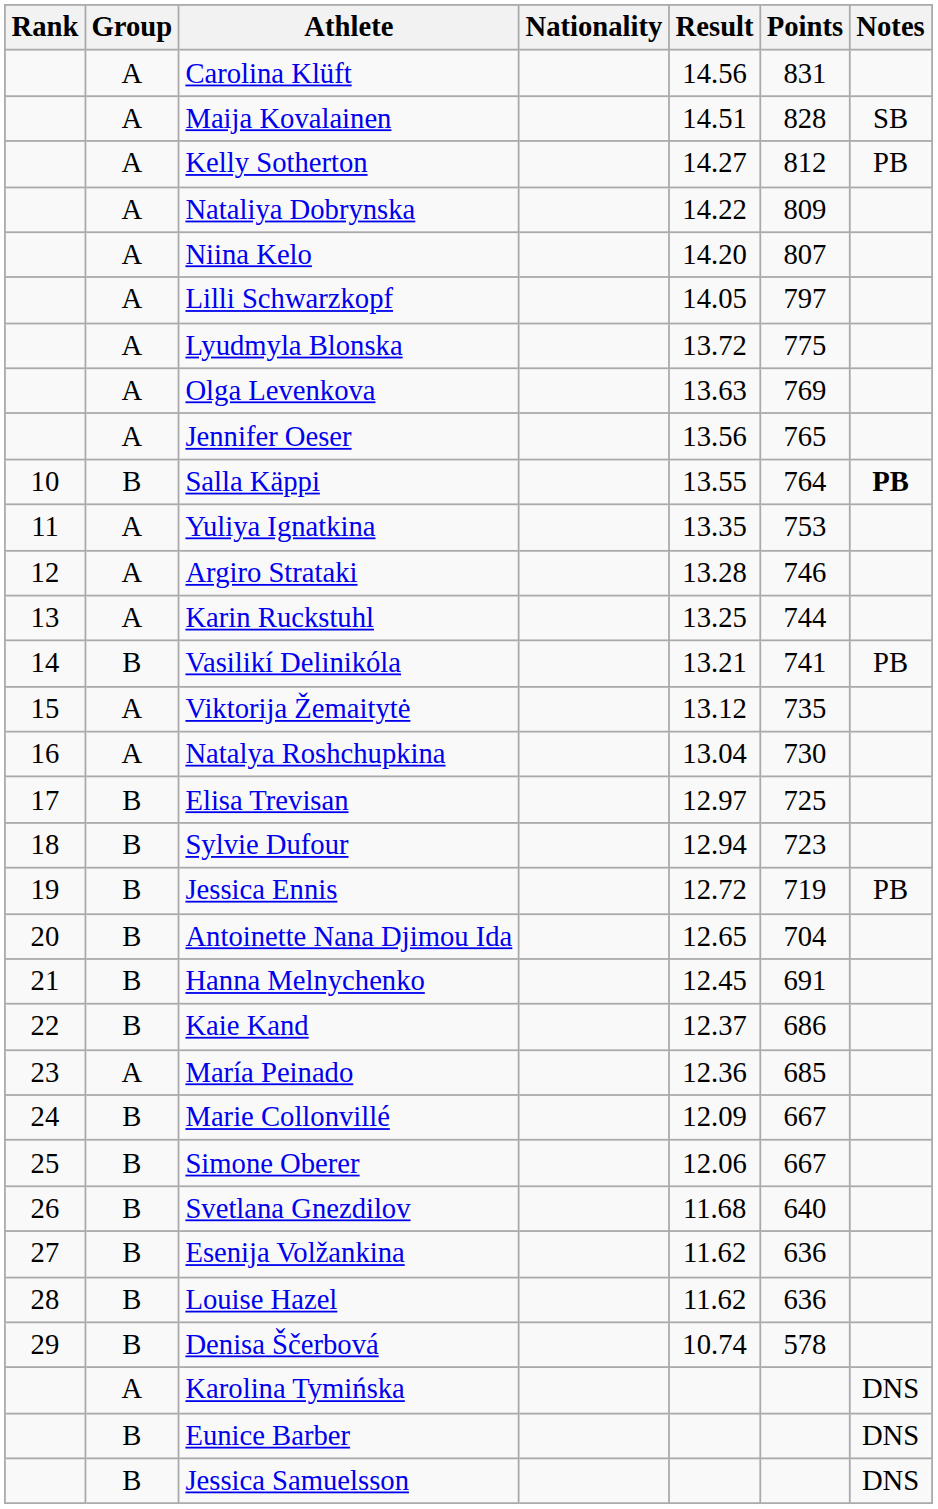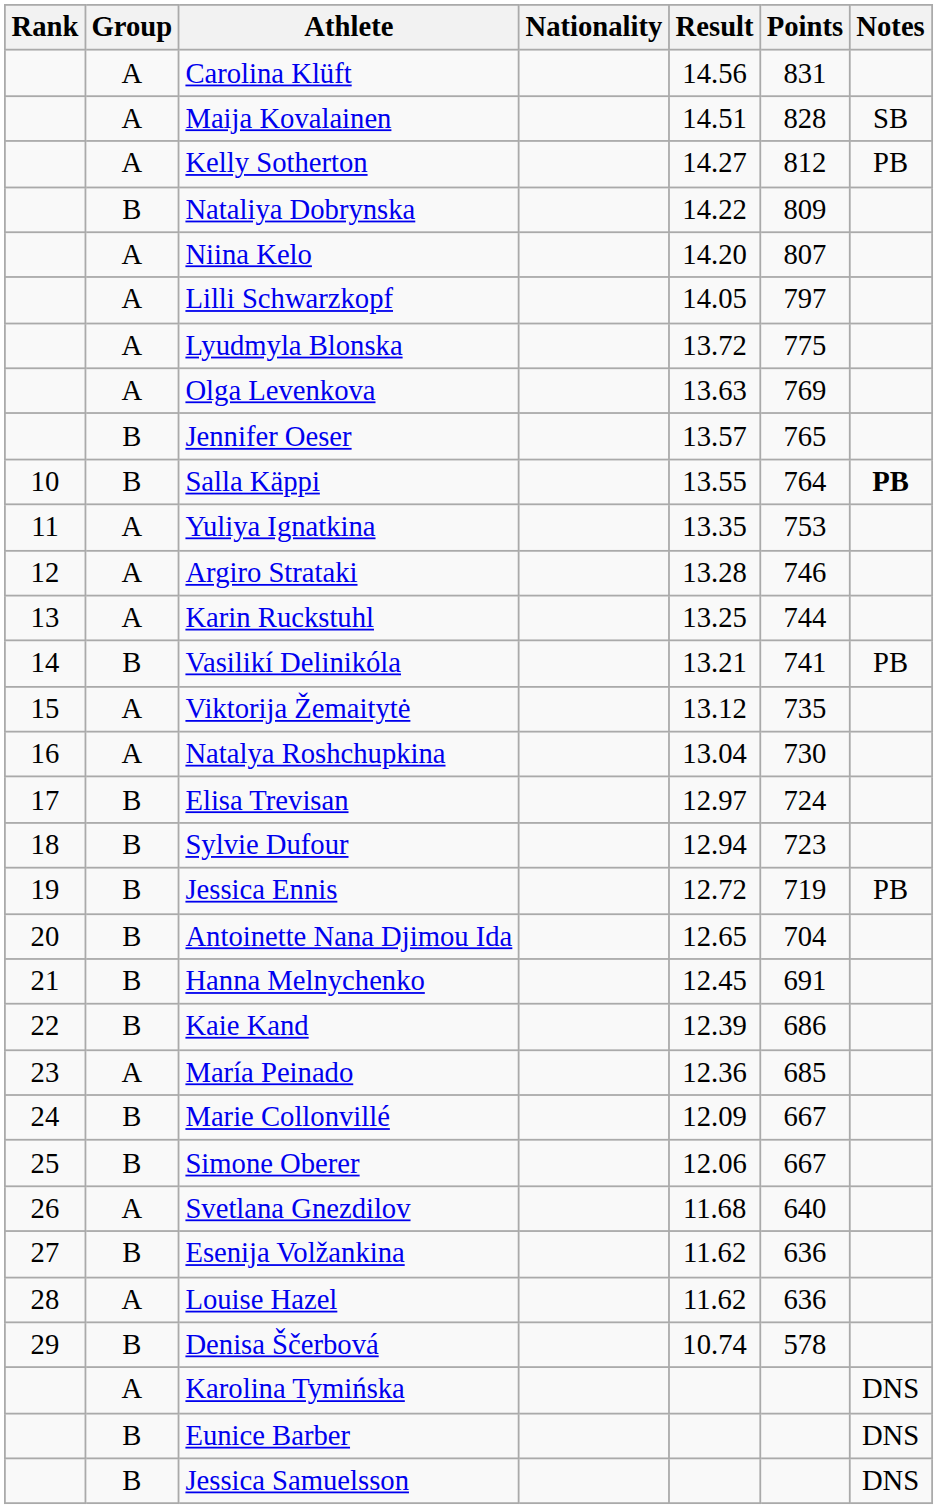 <table class="wikitable sortable" style="text-align:center">
 <tr>
 <th>Rank</th>
 <th>Group</th>
 <th>Athlete</th>
 <th>Nationality</th>
 <th>Result</th>
 <th>Points</th>
 <th>Notes</th>
 </tr>
 <tr>
 <td></td>
 <td>A</td>
 <td align=left><a href='#'>Carolina Klüft</a></td>
 <td align=left></td>
 <td>14.56</td>
 <td>831</td>
 <td></td>
 </tr>
 <tr>
 <td></td>
 <td>A</td>
 <td align=left><a href='#'>Maija Kovalainen</a></td>
 <td align=left></td>
 <td>14.51</td>
 <td>828</td>
 <td>SB</td>
 </tr>
 <tr>
 <td></td>
 <td>A</td>
 <td align=left><a href='#'>Kelly Sotherton</a></td>
 <td align=left></td>
 <td>14.27</td>
 <td>812</td>
 <td>PB</td>
 </tr>
 <tr>
 <td></td>
-<td>A</td>
+<td>B</td>
 <td align=left><a href='#'>Nataliya Dobrynska</a></td>
 <td align=left></td>
 <td>14.22</td>
 <td>809</td>
 <td></td>
 </tr>
 <tr>
 <td></td>
 <td>A</td>
 <td align=left><a href='#'>Niina Kelo</a></td>
 <td align=left></td>
 <td>14.20</td>
 <td>807</td>
 <td></td>
 </tr>
 <tr>
 <td></td>
 <td>A</td>
 <td align=left><a href='#'>Lilli Schwarzkopf</a></td>
 <td align=left></td>
 <td>14.05</td>
 <td>797</td>
 <td></td>
 </tr>
 <tr>
 <td></td>
 <td>A</td>
 <td align=left><a href='#'>Lyudmyla Blonska</a></td>
 <td align=left></td>
 <td>13.72</td>
 <td>775</td>
 <td></td>
 </tr>
 <tr>
 <td></td>
 <td>A</td>
 <td align=left><a href='#'>Olga Levenkova</a></td>
 <td align=left></td>
 <td>13.63</td>
 <td>769</td>
 <td></td>
 </tr>
 <tr>
 <td></td>
-<td>A</td>
+<td>B</td>
 <td align=left><a href='#'>Jennifer Oeser</a></td>
 <td align=left></td>
-<td>13.56</td>
+<td>13.57</td>
 <td>765</td>
 <td></td>
 </tr>
 <tr>
 <td>10</td>
 <td>B</td>
 <td align=left><a href='#'>Salla Käppi</a></td>
 <td align=left></td>
 <td>13.55</td>
 <td>764</td>
 <td><strong>PB</strong></td>
 </tr>
 <tr>
 <td>11</td>
 <td>A</td>
 <td align=left><a href='#'>Yuliya Ignatkina</a></td>
 <td align=left></td>
 <td>13.35</td>
 <td>753</td>
 <td></td>
 </tr>
 <tr>
 <td>12</td>
 <td>A</td>
 <td align=left><a href='#'>Argiro Strataki</a></td>
 <td align=left></td>
 <td>13.28</td>
 <td>746</td>
 <td></td>
 </tr>
 <tr>
 <td>13</td>
 <td>A</td>
 <td align=left><a href='#'>Karin Ruckstuhl</a></td>
 <td align=left></td>
 <td>13.25</td>
 <td>744</td>
 <td></td>
 </tr>
 <tr>
 <td>14</td>
 <td>B</td>
 <td align=left><a href='#'>Vasilikí Delinikóla</a></td>
 <td align=left></td>
 <td>13.21</td>
 <td>741</td>
 <td>PB</td>
 </tr>
 <tr>
 <td>15</td>
 <td>A</td>
 <td align=left><a href='#'>Viktorija Žemaitytė</a></td>
 <td align=left></td>
 <td>13.12</td>
 <td>735</td>
 <td></td>
 </tr>
 <tr>
 <td>16</td>
 <td>A</td>
 <td align=left><a href='#'>Natalya Roshchupkina</a></td>
 <td align=left></td>
 <td>13.04</td>
 <td>730</td>
 <td></td>
 </tr>
 <tr>
 <td>17</td>
 <td>B</td>
 <td align=left><a href='#'>Elisa Trevisan</a></td>
 <td align=left></td>
 <td>12.97</td>
-<td>725</td>
+<td>724</td>
 <td></td>
 </tr>
 <tr>
 <td>18</td>
 <td>B</td>
 <td align=left><a href='#'>Sylvie Dufour</a></td>
 <td align=left></td>
 <td>12.94</td>
 <td>723</td>
 <td></td>
 </tr>
 <tr>
 <td>19</td>
 <td>B</td>
 <td align=left><a href='#'>Jessica Ennis</a></td>
 <td align=left></td>
 <td>12.72</td>
 <td>719</td>
 <td>PB</td>
 </tr>
 <tr>
 <td>20</td>
 <td>B</td>
 <td align=left><a href='#'>Antoinette Nana Djimou Ida</a></td>
 <td align=left></td>
 <td>12.65</td>
 <td>704</td>
 <td></td>
 </tr>
 <tr>
 <td>21</td>
 <td>B</td>
 <td align=left><a href='#'>Hanna Melnychenko</a></td>
 <td align=left></td>
 <td>12.45</td>
 <td>691</td>
 <td></td>
 </tr>
 <tr>
 <td>22</td>
 <td>B</td>
 <td align=left><a href='#'>Kaie Kand</a></td>
 <td align=left></td>
-<td>12.37</td>
+<td>12.39</td>
 <td>686</td>
 <td></td>
 </tr>
 <tr>
 <td>23</td>
 <td>A</td>
 <td align=left><a href='#'>María Peinado</a></td>
 <td align=left></td>
 <td>12.36</td>
 <td>685</td>
 <td></td>
 </tr>
 <tr>
 <td>24</td>
 <td>B</td>
 <td align=left><a href='#'>Marie Collonvillé</a></td>
 <td align=left></td>
 <td>12.09</td>
 <td>667</td>
 <td></td>
 </tr>
 <tr>
 <td>25</td>
 <td>B</td>
 <td align=left><a href='#'>Simone Oberer</a></td>
 <td align=left></td>
 <td>12.06</td>
 <td>667</td>
 <td></td>
 </tr>
 <tr>
 <td>26</td>
-<td>B</td>
+<td>A</td>
 <td align=left><a href='#'>Svetlana Gnezdilov</a></td>
 <td align=left></td>
 <td>11.68</td>
 <td>640</td>
 <td></td>
 </tr>
 <tr>
 <td>27</td>
 <td>B</td>
 <td align=left><a href='#'>Esenija Volžankina</a></td>
 <td align=left></td>
 <td>11.62</td>
 <td>636</td>
 <td></td>
 </tr>
 <tr>
 <td>28</td>
-<td>B</td>
+<td>A</td>
 <td align=left><a href='#'>Louise Hazel</a></td>
 <td align=left></td>
 <td>11.62</td>
 <td>636</td>
 <td></td>
 </tr>
 <tr>
 <td>29</td>
 <td>B</td>
 <td align=left><a href='#'>Denisa Ščerbová</a></td>
 <td align=left></td>
 <td>10.74</td>
 <td>578</td>
 <td></td>
 </tr>
 <tr>
 <td></td>
 <td>A</td>
 <td align=left><a href='#'>Karolina Tymińska</a></td>
 <td align=left></td>
 <td></td>
 <td></td>
 <td>DNS</td>
 </tr>
 <tr>
 <td></td>
 <td>B</td>
 <td align=left><a href='#'>Eunice Barber</a></td>
 <td align=left></td>
 <td></td>
 <td></td>
 <td>DNS</td>
 </tr>
 <tr>
 <td></td>
 <td>B</td>
 <td align=left><a href='#'>Jessica Samuelsson</a></td>
 <td align=left></td>
 <td></td>
 <td></td>
 <td>DNS</td>
 </tr>
 </table>
